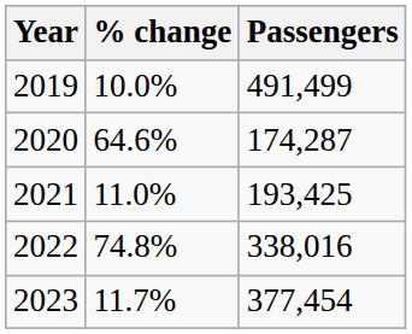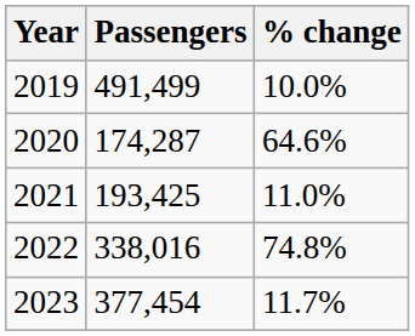 <table class="wikitable" style="font-size: 105%">
 <tr>
 <th>Year</th>
+<th>Passengers</th>
 <th>% change</th>
-<th>Passengers</th>
 </tr>
 <tr>
 <td>2019</td>
+<td>491,499</td>
 <td> 10.0%</td>
-<td>491,499</td>
 </tr>
 <tr>
 <td>2020</td>
+<td>174,287</td>
 <td> 64.6%</td>
-<td>174,287</td>
 </tr>
 <tr>
 <td>2021</td>
+<td>193,425</td>
 <td> 11.0%</td>
-<td>193,425</td>
 </tr>
 <tr>
 <td>2022</td>
+<td>338,016</td>
 <td> 74.8%</td>
-<td>338,016</td>
 </tr>
 <tr>
 <td>2023</td>
+<td>377,454</td>
 <td> 11.7%</td>
-<td>377,454</td>
 </tr>
 </table>
